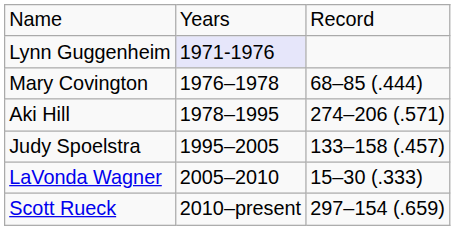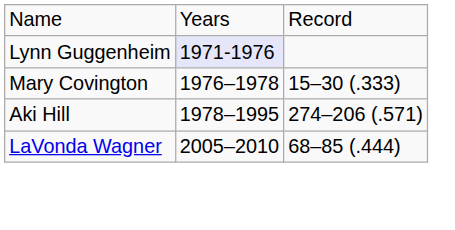 <table class="wikitable">
 <tr>
 <td>Name</td>
 <td>Years</td>
 <td>Record</td>
 </tr>
 <tr>
 <td>Lynn Guggenheim</td>
 <td style="background: lavender;">1971-1976</td>
 <td></td>
 </tr>
 <tr>
 <td>Mary Covington</td>
 <td>1976–1978</td>
-<td>68–85 (.444)</td>
+<td>15–30 (.333)</td>
 </tr>
 <tr>
 <td>Aki Hill</td>
 <td>1978–1995</td>
 <td>274–206 (.571)</td>
 </tr>
 <tr>
-<td>Judy Spoelstra</td>
-<td>1995–2005</td>
-<td>133–158 (.457)</td>
-</tr>
-<tr>
 <td><a href='#'>LaVonda Wagner</a></td>
 <td>2005–2010</td>
-<td>15–30 (.333)</td>
-</tr>
-<tr>
-<td><a href='#'>Scott Rueck</a></td>
-<td>2010–present</td>
-<td>297–154 (.659)</td>
+<td>68–85 (.444)</td>
 </tr>
 </table>
